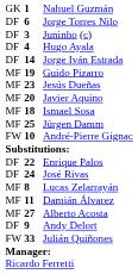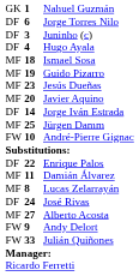 <table style="font-size:90%" cellspacing=0 cellpadding=0 align=center>
 <tr>
 <th width=25></th>
 <th width=25></th>
 </tr>
 <tr>
 <td>GK</td>
 <td><strong>1</strong></td>
 <td> <a href='#'>Nahuel Guzmán</a></td>
 </tr>
 <tr>
 <td>DF</td>
 <td><strong>6</strong></td>
 <td> <a href='#'>Jorge Torres Nilo</a></td>
 <td></td>
 </tr>
 <tr>
 <td>DF</td>
 <td><strong>3</strong></td>
 <td> <a href='#'>Juninho</a> (<a href='#'>c</a>)</td>
 </tr>
 <tr>
 <td>DF</td>
 <td><strong>4</strong></td>
 <td> <a href='#'>Hugo Ayala</a></td>
 <td></td>
 </tr>
 <tr>
-<td>DF</td>
-<td><strong>14</strong></td>
-<td> <a href='#'>Jorge Iván Estrada</a></td>
+<td>MF</td>
+<td><strong>18</strong></td>
+<td> <a href='#'>Ismael Sosa</a></td>
 <td></td>
 <td></td>
 </tr>
 <tr>
 <td>MF</td>
 <td><strong>19</strong></td>
 <td> <a href='#'>Guido Pizarro</a></td>
 <td></td>
 </tr>
 <tr>
 <td>MF</td>
 <td><strong>23</strong></td>
 <td> <a href='#'>Jesús Dueñas</a></td>
 </tr>
 <tr>
 <td>MF</td>
 <td><strong>20</strong></td>
 <td> <a href='#'>Javier Aquino</a></td>
 <td></td>
 <td></td>
 </tr>
 <tr>
-<td>MF</td>
-<td><strong>18</strong></td>
-<td> <a href='#'>Ismael Sosa</a></td>
+<td>DF</td>
+<td><strong>14</strong></td>
+<td> <a href='#'>Jorge Iván Estrada</a></td>
 <td></td>
 <td></td>
 </tr>
 <tr>
 <td>MF</td>
 <td><strong>25</strong></td>
 <td> <a href='#'>Jürgen Damm</a></td>
 </tr>
 <tr>
 <td>FW</td>
 <td><strong>10</strong></td>
 <td> <a href='#'>André-Pierre Gignac</a></td>
 <td></td>
 </tr>
 <tr>
 <td colspan=3><strong>Substitutions:</strong></td>
 </tr>
 <tr>
 <td>DF</td>
 <td><strong>22</strong></td>
 <td> <a href='#'>Enrique Palos</a></td>
 </tr>
 <tr>
-<td>DF</td>
-<td><strong>24</strong></td>
-<td> <a href='#'>José Rivas</a></td>
+<td>MF</td>
+<td><strong>11</strong></td>
+<td> <a href='#'>Damián Álvarez</a></td>
 <td></td>
 <td></td>
 </tr>
 <tr>
 <td>MF</td>
 <td><strong>8</strong></td>
 <td> <a href='#'>Lucas Zelarrayán</a></td>
 </tr>
 <tr>
-<td>MF</td>
-<td><strong>11</strong></td>
-<td> <a href='#'>Damián Álvarez</a></td>
+<td>DF</td>
+<td><strong>24</strong></td>
+<td> <a href='#'>José Rivas</a></td>
 <td></td>
 <td></td>
 </tr>
 <tr>
 <td>MF</td>
 <td><strong>27</strong></td>
 <td> <a href='#'>Alberto Acosta</a></td>
 <td></td>
 <td></td>
 </tr>
 <tr>
-<td>DF</td>
+<td>FW</td>
 <td><strong>9</strong></td>
 <td> <a href='#'>Andy Delort</a></td>
 </tr>
 <tr>
 <td>FW</td>
 <td><strong>33</strong></td>
 <td> <a href='#'>Julián Quiñones</a></td>
 </tr>
 <tr>
 <td colspan=3><strong>Manager:</strong></td>
 </tr>
 <tr>
 <td colspan=4> <a href='#'>Ricardo Ferretti</a></td>
 </tr>
 </table>
